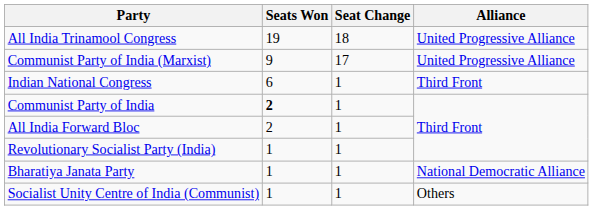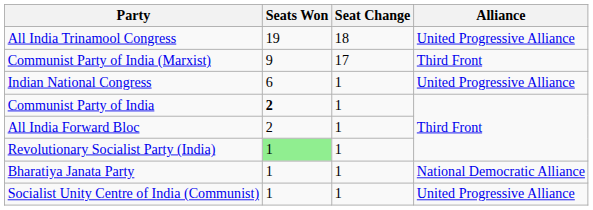 <table class="wikitable">
 <tr>
 <th>Party</th>
 <th>Seats Won</th>
 <th>Seat Change</th>
 <th>Alliance</th>
 </tr>
 <tr>
 <td><a href='#'>All India Trinamool Congress</a></td>
 <td>19</td>
 <td>18</td>
 <td><a href='#'>United Progressive Alliance</a></td>
 </tr>
 <tr>
 <td><a href='#'>Communist Party of India (Marxist)</a></td>
 <td>9</td>
 <td>17</td>
-<td><a href='#'>United Progressive Alliance</a></td>
+<td><a href='#'>Third Front</a></td>
 </tr>
 <tr>
 <td><a href='#'>Indian National Congress</a></td>
 <td>6</td>
 <td>1</td>
-<td><a href='#'>Third Front</a></td>
+<td><a href='#'>United Progressive Alliance</a></td>
 </tr>
 <tr>
 <td><a href='#'>Communist Party of India</a></td>
 <td><strong>2</strong></td>
 <td>1</td>
 <td rowspan="3"><a href='#'>Third Front</a></td>
 </tr>
 <tr>
 <td><a href='#'>All India Forward Bloc</a></td>
 <td>2</td>
 <td>1</td>
 </tr>
 <tr>
 <td><a href='#'>Revolutionary Socialist Party (India)</a></td>
-<td>1</td>
+<td style="background: lightgreen;">1</td>
 <td>1</td>
 </tr>
 <tr>
 <td><a href='#'>Bharatiya Janata Party</a></td>
 <td>1</td>
 <td>1</td>
 <td><a href='#'>National Democratic Alliance</a></td>
 </tr>
 <tr>
 <td><a href='#'>Socialist Unity Centre of India (Communist)</a></td>
 <td>1</td>
 <td>1</td>
-<td>Others</td>
+<td><a href='#'>United Progressive Alliance</a></td>
 </tr>
 </table>
